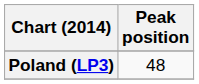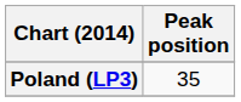 <table class="wikitable sortable plainrowheaders">
 <tr>
 <th scope="col">Chart (2014)</th>
 <th scope="col">Peak<br>position</th>
 </tr>
 <tr>
 </tr>
 <tr>
 </tr>
 <tr>
 <th scope="row">Poland (<a href='#'>LP3</a>)</th>
-<td style="text-align:center;">48</td>
+<td style="text-align:center;">35</td>
 </tr>
 <tr>
 </tr>
 </table>
